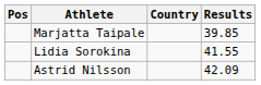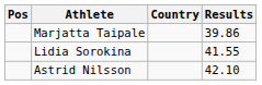 <table class="wikitable">
 <tr>
 <th>Pos</th>
 <th>Athlete</th>
 <th>Country</th>
 <th>Results</th>
 </tr>
 <tr>
 <td align="center"></td>
 <td>Marjatta Taipale</td>
 <td></td>
-<td>39.85</td>
+<td>39.86</td>
 </tr>
 <tr>
 <td align="center"></td>
 <td>Lidia Sorokina</td>
 <td></td>
 <td>41.55</td>
 </tr>
 <tr>
 <td align="center"></td>
 <td>Astrid Nilsson</td>
 <td></td>
-<td>42.09</td>
+<td>42.10</td>
 </tr>
 </table>
